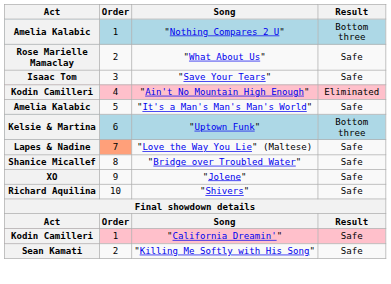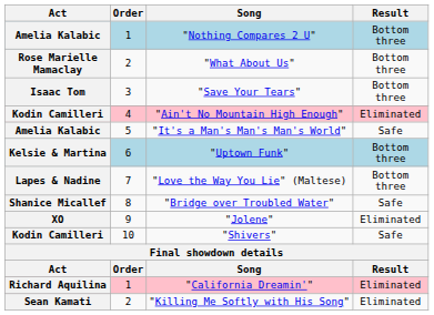 <table class="wikitable plainrowheaders" style="text-align:center;">
 <tr>
 <th scope="col" style="width:10em;">Act</th>
 <th scope="col">Order</th>
 <th scope="col" style="width:20em;">Song</th>
 <th scope="col" style="width:7em;">Result</th>
 </tr>
 <tr style="background:lightblue;">
 <th scope="row">Amelia Kalabic</th>
 <td>1</td>
 <td>"<a href='#'>Nothing Compares 2 U</a>"</td>
 <td>Bottom three</td>
 </tr>
 <tr>
 <th scope="row">Rose Marielle Mamaclay</th>
 <td>2</td>
 <td>"<a href='#'>What About Us</a>"</td>
-<td>Safe</td>
+<td>Bottom three</td>
 </tr>
 <tr>
 <th scope="row">Isaac Tom</th>
 <td>3</td>
 <td>"<a href='#'>Save Your Tears</a>"</td>
-<td>Safe</td>
+<td>Bottom three</td>
 </tr>
 <tr style="background:pink;">
 <th scope="row">Kodin Camilleri</th>
 <td>4</td>
 <td>"<a href='#'>Ain't No Mountain High Enough</a>"</td>
 <td>Eliminated</td>
 </tr>
 <tr>
 <th scope="row">Amelia Kalabic</th>
 <td>5</td>
 <td>"<a href='#'>It's a Man's Man's Man's World</a>"</td>
 <td>Safe</td>
 </tr>
 <tr style="background:lightblue;">
 <th scope="row">Kelsie & Martina</th>
 <td>6</td>
 <td>"<a href='#'>Uptown Funk</a>"</td>
 <td>Bottom three</td>
 </tr>
 <tr>
 <th scope="row">Lapes & Nadine</th>
-<td style="background: lightsalmon;">7</td>
+<td>7</td>
 <td>"<a href='#'>Love the Way You Lie</a>" (Maltese)</td>
-<td>Safe</td>
+<td>Bottom three</td>
 </tr>
 <tr>
 <th scope="row">Shanice Micallef</th>
 <td>8</td>
 <td>"<a href='#'>Bridge over Troubled Water</a>"</td>
 <td>Safe</td>
 </tr>
 <tr>
 <th scope="row">XO</th>
 <td>9</td>
 <td>"<a href='#'>Jolene</a>"</td>
-<td>Safe</td>
+<td>Eliminated</td>
 </tr>
 <tr>
-<th scope="row">Richard Aquilina</th>
+<th scope="row">Kodin Camilleri</th>
 <td>10</td>
 <td>"<a href='#'>Shivers</a>"</td>
 <td>Safe</td>
 </tr>
 <tr>
 <th colspan="4">Final showdown details</th>
 </tr>
 <tr>
 <th scope="col" style="width:10em;">Act</th>
 <th scope="col">Order</th>
 <th scope="col">Song</th>
 <th scope="col" style="width:6em;">Result</th>
 </tr>
 <tr style="background:pink;">
-<th scope="row">Kodin Camilleri</th>
+<th scope="row">Richard Aquilina</th>
 <td>1</td>
 <td>"<a href='#'>California Dreamin'</a>"</td>
-<td>Safe</td>
+<td>Eliminated</td>
 </tr>
 <tr>
 <th scope="row">Sean Kamati</th>
 <td>2</td>
 <td>"<a href='#'>Killing Me Softly with His Song</a>"</td>
-<td>Safe</td>
+<td>Eliminated</td>
 </tr>
 </table>
